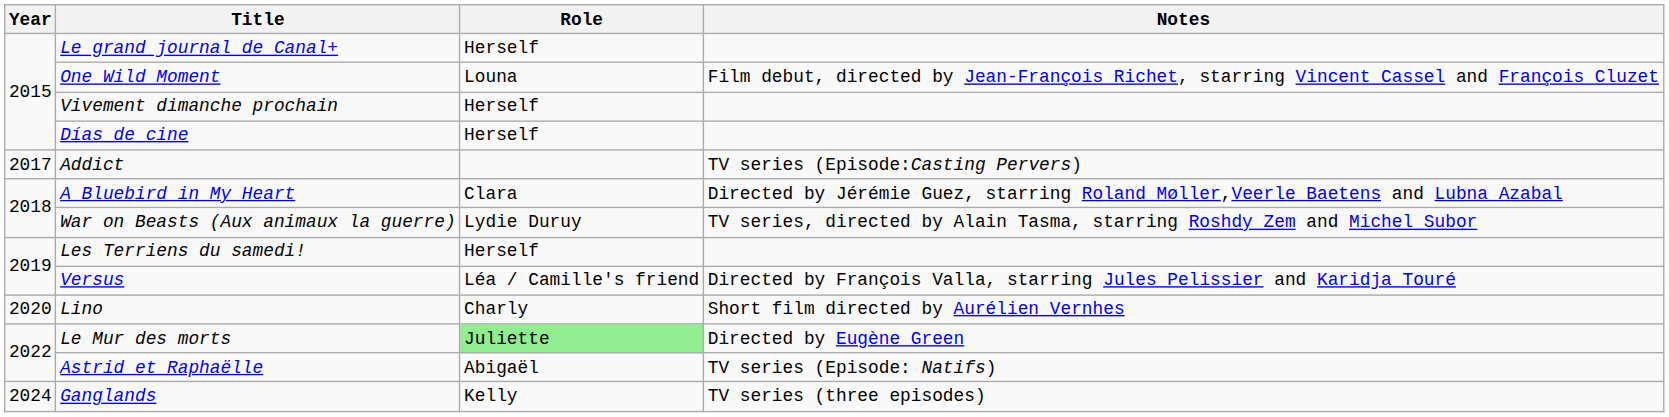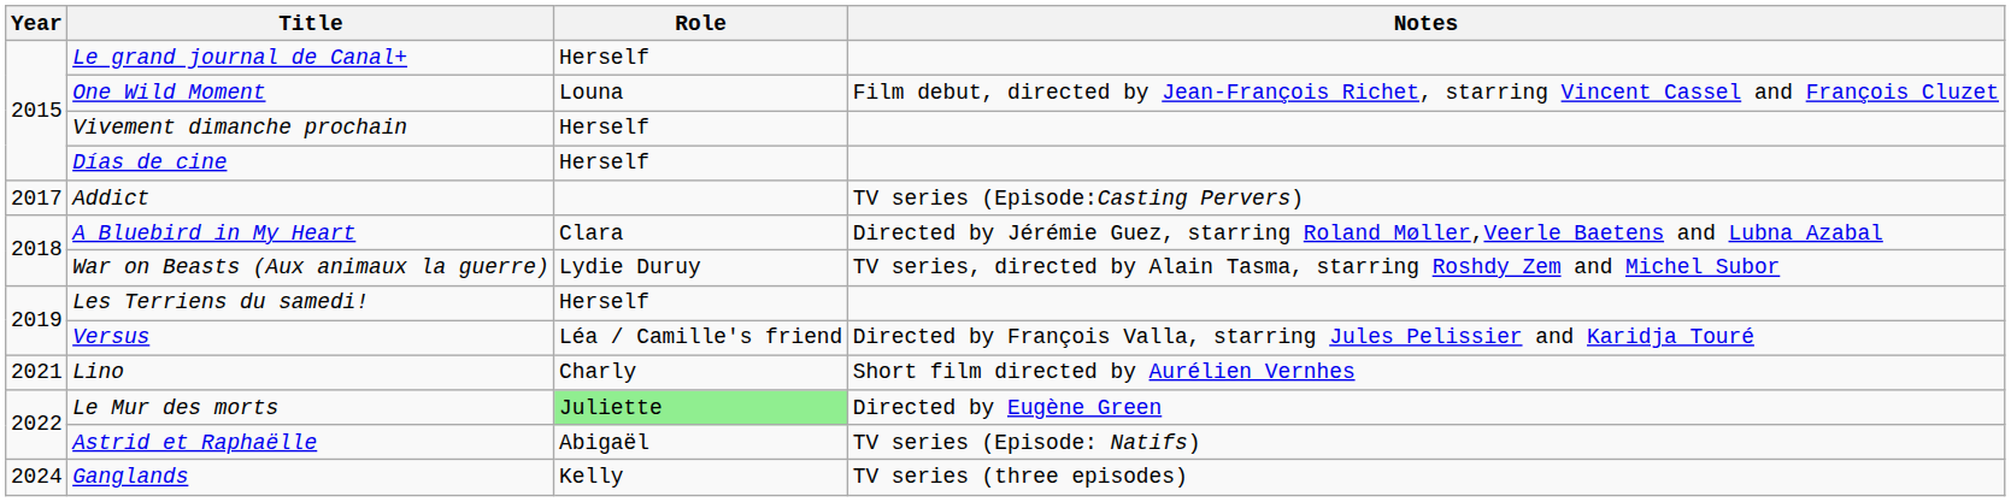 <table class="wikitable sortable">
 <tr>
 <th>Year</th>
 <th>Title</th>
 <th>Role</th>
 <th>Notes</th>
 </tr>
 <tr>
 <td rowspan="4">2015</td>
 <td><em><a href='#'>Le grand journal de Canal+</a></em></td>
 <td>Herself</td>
 <td></td>
 </tr>
 <tr>
 <td><em><a href='#'>One Wild Moment</a></em></td>
 <td>Louna</td>
 <td>Film debut, directed by <a href='#'>Jean-François Richet</a>, starring <a href='#'>Vincent Cassel</a> and <a href='#'>François Cluzet</a></td>
 </tr>
 <tr>
 <td><em>Vivement dimanche prochain</em></td>
 <td>Herself</td>
 <td></td>
 </tr>
 <tr>
 <td><em><a href='#'>Días de cine</a></em></td>
 <td>Herself</td>
 <td></td>
 </tr>
 <tr>
 <td>2017</td>
 <td><em>Addict</em></td>
 <td></td>
 <td>TV series (Episode:<em>Casting Pervers</em>)</td>
 </tr>
 <tr>
 <td rowspan="2">2018</td>
 <td><em><a href='#'>A Bluebird in My Heart</a></em></td>
 <td>Clara</td>
 <td>Directed by Jérémie Guez, starring <a href='#'>Roland Møller</a>,<a href='#'>Veerle Baetens</a> and <a href='#'>Lubna Azabal</a></td>
 </tr>
 <tr>
 <td><em>War on Beasts (Aux animaux la guerre)</em></td>
 <td>Lydie Duruy</td>
 <td>TV series, directed by Alain Tasma, starring <a href='#'>Roshdy Zem</a> and <a href='#'>Michel Subor</a></td>
 </tr>
 <tr>
 <td rowspan="2">2019</td>
 <td><em>Les Terriens du samedi!</em></td>
 <td>Herself</td>
 <td></td>
 </tr>
 <tr>
 <td><em><a href='#'>Versus</a></em></td>
 <td>Léa / Camille's friend</td>
 <td>Directed by François Valla, starring <a href='#'>Jules Pelissier</a> and <a href='#'>Karidja Touré</a></td>
 </tr>
 <tr>
-<td>2020</td>
+<td>2021</td>
 <td><em>Lino</em></td>
 <td>Charly</td>
 <td>Short film directed by <a href='#'>Aurélien Vernhes</a></td>
 </tr>
 <tr>
 <td rowspan="2">2022</td>
 <td><em>Le Mur des morts</em></td>
 <td style="background: lightgreen;">Juliette</td>
 <td>Directed by <a href='#'>Eugène Green</a></td>
 </tr>
 <tr>
 <td><em><a href='#'>Astrid et Raphaëlle</a></em></td>
 <td>Abigaël</td>
 <td>TV series (Episode: <em>Natifs</em>)</td>
 </tr>
 <tr>
 <td>2024</td>
 <td><em><a href='#'>Ganglands</a></em></td>
 <td>Kelly</td>
 <td>TV series (three episodes)</td>
 </tr>
 </table>
